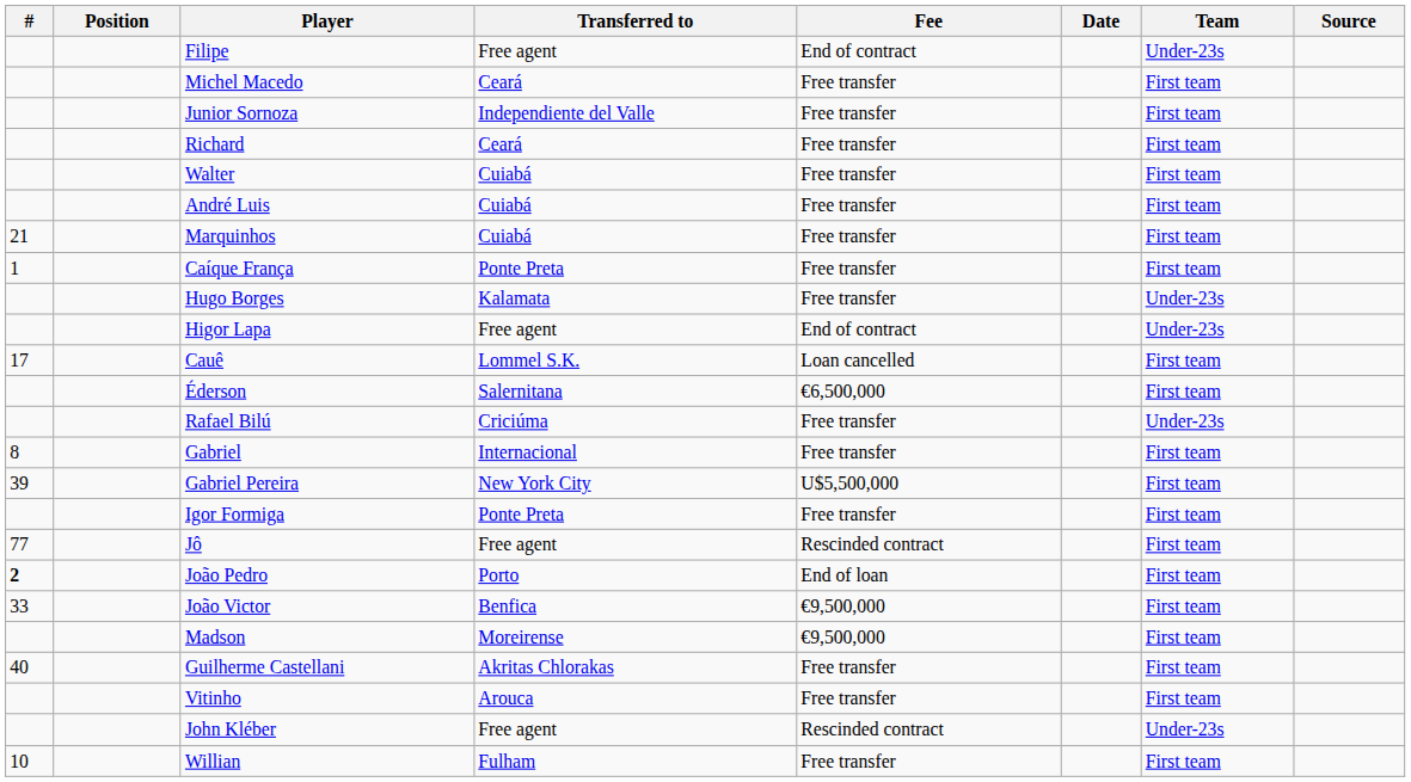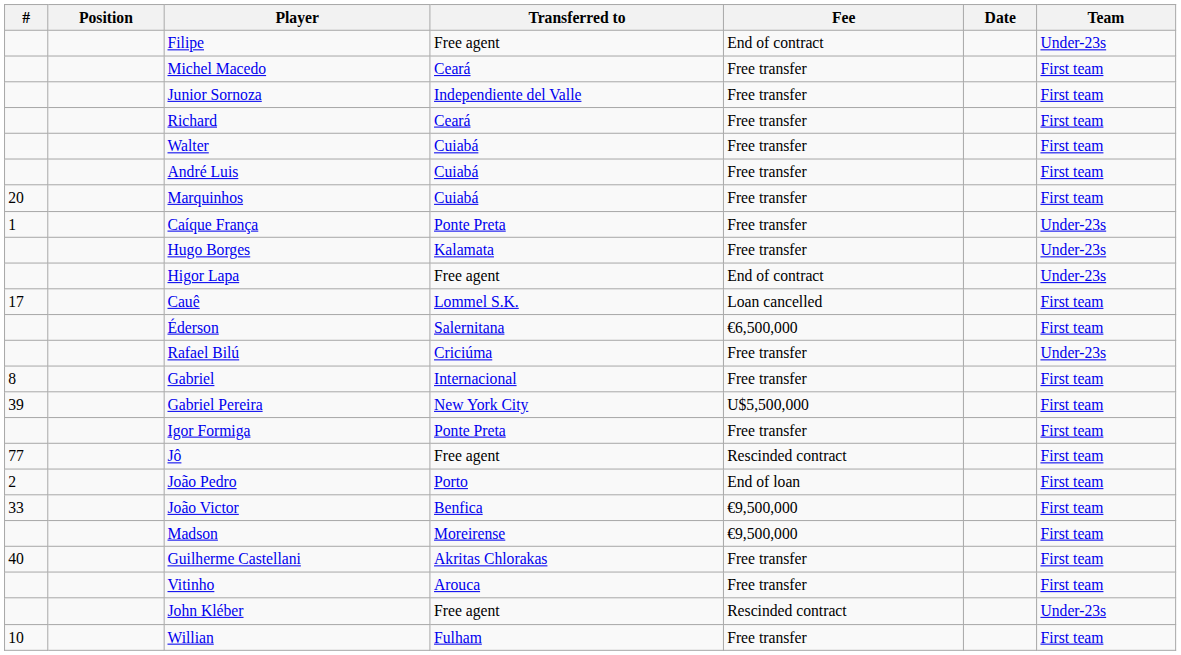 <table class="wikitable sortable" style="width:90%; text-align:center; font-size:95%; text-align:left;">
 <tr>
 <th><strong>#</strong></th>
 <th><strong>Position </strong></th>
 <th><strong>Player </strong></th>
 <th><strong>Transferred to</strong></th>
 <th><strong>Fee </strong></th>
 <th><strong>Date </strong></th>
 <th><strong>Team</strong></th>
-<th><strong>Source</strong></th>
 </tr>
 <tr>
 <td></td>
 <td></td>
 <td> <a href='#'>Filipe</a></td>
 <td>Free agent</td>
 <td>End of contract</td>
 <td></td>
 <td><a href='#'>Under-23s</a></td>
-<td></td>
 </tr>
 <tr>
 <td></td>
 <td></td>
 <td> <a href='#'>Michel Macedo</a></td>
 <td> <a href='#'>Ceará</a></td>
 <td>Free transfer </td>
 <td></td>
 <td><a href='#'>First team</a></td>
-<td></td>
 </tr>
 <tr>
 <td></td>
 <td></td>
 <td> <a href='#'>Junior Sornoza</a></td>
 <td> <a href='#'>Independiente del Valle</a></td>
 <td>Free transfer </td>
 <td></td>
 <td><a href='#'>First team</a></td>
-<td></td>
 </tr>
 <tr>
 <td></td>
 <td></td>
 <td> <a href='#'>Richard</a></td>
 <td> <a href='#'>Ceará</a></td>
 <td>Free transfer </td>
 <td></td>
 <td><a href='#'>First team</a></td>
-<td></td>
 </tr>
 <tr>
 <td></td>
 <td></td>
 <td> <a href='#'>Walter</a></td>
 <td> <a href='#'>Cuiabá</a></td>
 <td>Free transfer </td>
 <td></td>
 <td><a href='#'>First team</a></td>
-<td></td>
 </tr>
 <tr>
 <td></td>
 <td></td>
 <td> <a href='#'>André Luis</a></td>
 <td> <a href='#'>Cuiabá</a></td>
 <td>Free transfer </td>
 <td></td>
 <td><a href='#'>First team</a></td>
-<td></td>
 </tr>
 <tr>
-<td>21</td>
+<td>20</td>
 <td></td>
 <td> <a href='#'>Marquinhos</a></td>
 <td> <a href='#'>Cuiabá</a></td>
 <td>Free transfer </td>
 <td></td>
 <td><a href='#'>First team</a></td>
-<td></td>
 </tr>
 <tr>
 <td>1</td>
 <td></td>
 <td> <a href='#'>Caíque França</a></td>
 <td> <a href='#'>Ponte Preta</a></td>
 <td>Free transfer </td>
 <td></td>
-<td><a href='#'>First team</a></td>
-<td></td>
+<td><a href='#'>Under-23s</a></td>
 </tr>
 <tr>
 <td></td>
 <td></td>
 <td> <a href='#'>Hugo Borges</a></td>
 <td> <a href='#'>Kalamata</a></td>
 <td>Free transfer </td>
 <td></td>
 <td><a href='#'>Under-23s</a></td>
-<td></td>
 </tr>
 <tr>
 <td></td>
 <td></td>
 <td> <a href='#'>Higor Lapa</a></td>
 <td>Free agent</td>
 <td>End of contract</td>
 <td></td>
 <td><a href='#'>Under-23s</a></td>
-<td></td>
 </tr>
 <tr>
 <td>17</td>
 <td></td>
 <td> <a href='#'>Cauê</a></td>
 <td> <a href='#'>Lommel S.K.</a></td>
 <td>Loan cancelled</td>
 <td></td>
 <td><a href='#'>First team</a></td>
-<td></td>
 </tr>
 <tr>
 <td></td>
 <td></td>
 <td> <a href='#'>Éderson</a></td>
 <td> <a href='#'>Salernitana</a></td>
 <td>€6,500,000 </td>
 <td></td>
 <td><a href='#'>First team</a></td>
-<td></td>
 </tr>
 <tr>
 <td></td>
 <td></td>
 <td> <a href='#'>Rafael Bilú</a></td>
 <td> <a href='#'>Criciúma</a></td>
 <td>Free transfer </td>
 <td></td>
 <td><a href='#'>Under-23s</a></td>
-<td></td>
 </tr>
 <tr>
 <td>8</td>
 <td></td>
 <td> <a href='#'>Gabriel</a></td>
 <td> <a href='#'>Internacional</a></td>
 <td>Free transfer </td>
 <td></td>
 <td><a href='#'>First team</a></td>
-<td></td>
 </tr>
 <tr>
 <td>39</td>
 <td></td>
 <td> <a href='#'>Gabriel Pereira</a></td>
 <td> <a href='#'>New York City</a></td>
 <td>U$5,500,000 </td>
 <td></td>
 <td><a href='#'>First team</a></td>
-<td></td>
 </tr>
 <tr>
 <td></td>
 <td></td>
 <td> <a href='#'>Igor Formiga</a></td>
 <td> <a href='#'>Ponte Preta</a></td>
 <td>Free transfer </td>
 <td></td>
 <td><a href='#'>First team</a></td>
-<td></td>
 </tr>
 <tr>
 <td>77</td>
 <td></td>
 <td> <a href='#'>Jô</a></td>
 <td>Free agent</td>
 <td>Rescinded contract</td>
 <td></td>
 <td><a href='#'>First team</a></td>
-<td></td>
 </tr>
 <tr>
-<td><strong>2</strong></td>
+<td>2</td>
 <td></td>
 <td> <a href='#'>João Pedro</a></td>
 <td> <a href='#'>Porto</a></td>
 <td>End of loan</td>
 <td></td>
 <td><a href='#'>First team</a></td>
-<td></td>
 </tr>
 <tr>
 <td>33</td>
 <td></td>
 <td> <a href='#'>João Victor</a></td>
 <td> <a href='#'>Benfica</a></td>
 <td>€9,500,000 </td>
 <td></td>
 <td><a href='#'>First team</a></td>
-<td></td>
 </tr>
 <tr>
 <td></td>
 <td></td>
 <td> <a href='#'>Madson</a></td>
 <td> <a href='#'>Moreirense</a></td>
 <td>€9,500,000 </td>
 <td></td>
 <td><a href='#'>First team</a></td>
-<td></td>
 </tr>
 <tr>
 <td>40</td>
 <td></td>
 <td> <a href='#'>Guilherme Castellani</a></td>
 <td> <a href='#'>Akritas Chlorakas</a></td>
 <td>Free transfer </td>
 <td></td>
 <td><a href='#'>First team</a></td>
-<td></td>
 </tr>
 <tr>
 <td></td>
 <td></td>
 <td> <a href='#'>Vitinho</a></td>
 <td> <a href='#'>Arouca</a></td>
 <td>Free transfer </td>
 <td></td>
 <td><a href='#'>First team</a></td>
-<td></td>
 </tr>
 <tr>
 <td></td>
 <td></td>
 <td> <a href='#'>John Kléber</a></td>
 <td>Free agent</td>
 <td>Rescinded contract</td>
 <td></td>
 <td><a href='#'>Under-23s</a></td>
-<td></td>
 </tr>
 <tr>
 <td>10</td>
 <td></td>
 <td> <a href='#'>Willian</a></td>
 <td> <a href='#'>Fulham</a></td>
 <td>Free transfer </td>
 <td></td>
 <td><a href='#'>First team</a></td>
-<td></td>
 </tr>
 </table>
